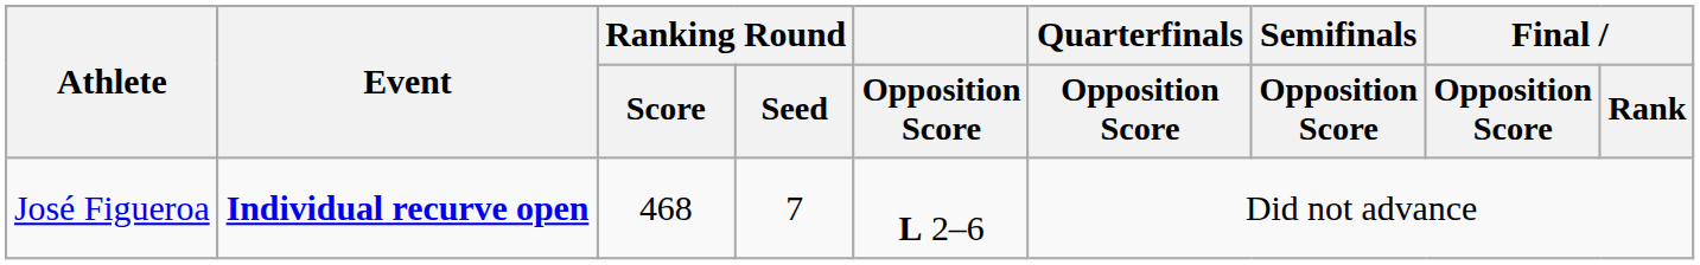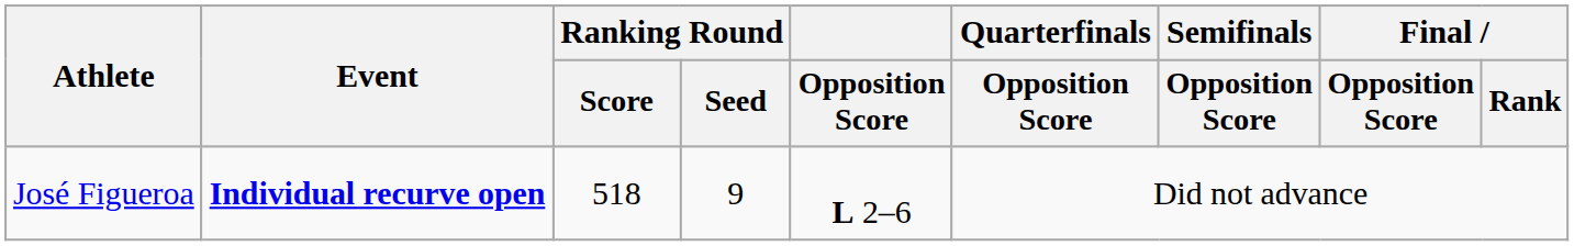 <table class=wikitable style=font-size:90%;text-align:center>
 <tr>
 <th rowspan=2>Athlete</th>
 <th rowspan=2>Event</th>
 <th colspan=2>Ranking Round</th>
 <th></th>
 <th>Quarterfinals</th>
 <th>Semifinals</th>
 <th colspan=2>Final / </th>
 </tr>
 <tr style=font-size:95%>
 <th>Score</th>
 <th>Seed</th>
 <th>Opposition<br>Score</th>
 <th>Opposition<br>Score</th>
 <th>Opposition<br>Score</th>
 <th>Opposition<br>Score</th>
 <th>Rank</th>
 </tr>
 <tr>
 <td align=left><a href='#'>José Figueroa</a></td>
 <td align=left><strong><a href='#'>Individual recurve open</a></strong></td>
-<td>468</td>
-<td>7</td>
+<td>518</td>
+<td>9</td>
 <td><br><strong>L</strong> 2–6</td>
 <td colspan=4>Did not advance</td>
 </tr>
 </table>
